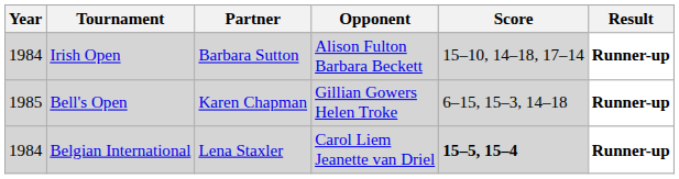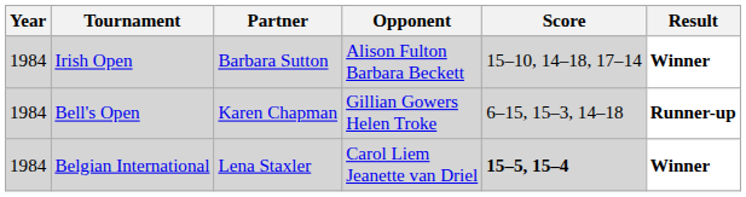 <table class="sortable wikitable" style="font-size: 90%;">
 <tr>
 <th>Year</th>
 <th>Tournament</th>
 <th>Partner</th>
 <th>Opponent</th>
 <th>Score</th>
 <th>Result</th>
 </tr>
 <tr style="background:#D5D5D5">
 <td align="center">1984</td>
 <td align="left"><a href='#'>Irish Open</a></td>
 <td align="left"> <a href='#'>Barbara Sutton</a></td>
 <td align="left"> <a href='#'>Alison Fulton</a><br> <a href='#'>Barbara Beckett</a></td>
 <td align="left">15–10, 14–18, 17–14</td>
-<td style="text-align:left; background: white"> <strong>Runner-up</strong></td>
+<td style="text-align:left; background: white"> <strong>Winner</strong></td>
 </tr>
 <tr style="background:#D5D5D5">
-<td align="center">1985</td>
+<td align="center">1984</td>
 <td align="left"><a href='#'>Bell's Open</a></td>
 <td align="left"> <a href='#'>Karen Chapman</a></td>
 <td align="left"> <a href='#'>Gillian Gowers</a><br> <a href='#'>Helen Troke</a></td>
 <td align="left">6–15, 15–3, 14–18</td>
 <td style="text-align:left; background: white"> <strong>Runner-up</strong></td>
 </tr>
 <tr style="background:#D5D5D5">
 <td align="center">1984</td>
 <td align="left"><a href='#'>Belgian International</a></td>
 <td align="left"> <a href='#'>Lena Staxler</a></td>
 <td align="left"> <a href='#'>Carol Liem</a><br> <a href='#'>Jeanette van Driel</a></td>
 <td align="left"><strong>15–5, 15–4</strong></td>
-<td style="text-align:left; background: white"> <strong>Runner-up</strong></td>
+<td style="text-align:left; background: white"> <strong>Winner</strong></td>
 </tr>
 </table>
